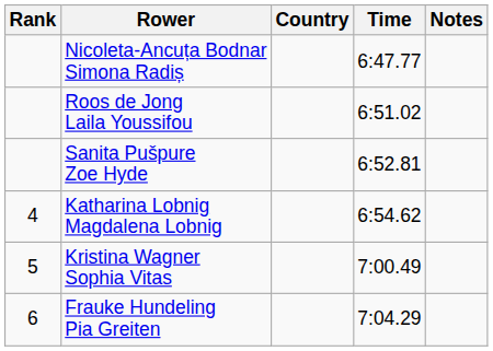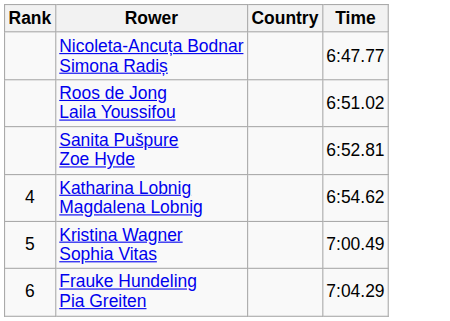 <table class="wikitable" style="text-align:center">
 <tr>
 <th>Rank</th>
 <th>Rower</th>
 <th>Country</th>
 <th>Time</th>
-<th>Notes</th>
 </tr>
 <tr>
 <td></td>
 <td align="left"><a href='#'>Nicoleta-Ancuța Bodnar</a><br><a href='#'>Simona Radiș</a></td>
 <td align="left"></td>
 <td>6:47.77</td>
-<td></td>
 </tr>
 <tr>
 <td></td>
 <td align="left"><a href='#'>Roos de Jong</a><br><a href='#'>Laila Youssifou</a></td>
 <td align="left"></td>
 <td>6:51.02</td>
-<td></td>
 </tr>
 <tr>
 <td></td>
 <td align="left"><a href='#'>Sanita Pušpure</a><br><a href='#'>Zoe Hyde</a></td>
 <td align="left"></td>
 <td>6:52.81</td>
-<td></td>
 </tr>
 <tr>
 <td>4</td>
 <td align="left"><a href='#'>Katharina Lobnig</a><br><a href='#'>Magdalena Lobnig</a></td>
 <td align="left"></td>
 <td>6:54.62</td>
-<td></td>
 </tr>
 <tr>
 <td>5</td>
 <td align="left"><a href='#'>Kristina Wagner</a><br><a href='#'>Sophia Vitas</a></td>
 <td align="left"></td>
 <td>7:00.49</td>
-<td></td>
 </tr>
 <tr>
 <td>6</td>
 <td align="left"><a href='#'>Frauke Hundeling</a><br><a href='#'>Pia Greiten</a></td>
 <td align="left"></td>
 <td>7:04.29</td>
-<td></td>
 </tr>
 </table>
